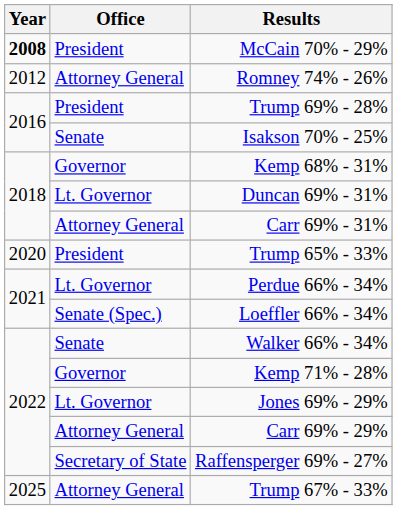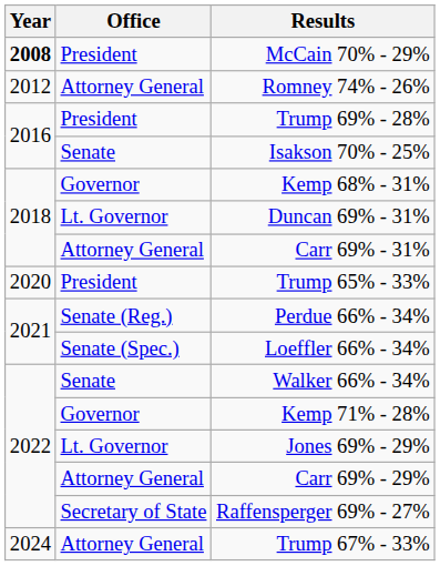 <table class=wikitable>
 <tr>
 <th>Year</th>
 <th>Office</th>
 <th>Results</th>
 </tr>
 <tr>
 <td><strong>2008</strong></td>
 <td><a href='#'>President</a></td>
 <td align="right" ><a href='#'>McCain</a> 70% - 29%</td>
 </tr>
 <tr>
 <td>2012</td>
 <td><a href='#'>Attorney General</a></td>
 <td align="right" ><a href='#'>Romney</a> 74% - 26%</td>
 </tr>
 <tr>
 <td rowspan=2>2016</td>
 <td><a href='#'>President</a></td>
 <td align="right" ><a href='#'>Trump</a> 69% - 28%</td>
 </tr>
 <tr>
 <td><a href='#'>Senate</a></td>
 <td align="right" ><a href='#'>Isakson</a> 70% - 25%</td>
 </tr>
 <tr>
 <td rowspan=3>2018</td>
 <td><a href='#'>Governor</a></td>
 <td align="right" ><a href='#'>Kemp</a> 68% - 31%</td>
 </tr>
 <tr>
 <td><a href='#'>Lt. Governor</a></td>
 <td align="right" ><a href='#'>Duncan</a> 69% - 31%</td>
 </tr>
 <tr>
 <td><a href='#'>Attorney General</a></td>
 <td align="right" ><a href='#'>Carr</a> 69% - 31%</td>
 </tr>
 <tr>
 <td>2020</td>
 <td><a href='#'>President</a></td>
 <td align="right" ><a href='#'>Trump</a> 65% - 33%</td>
 </tr>
 <tr>
 <td rowspan=2>2021</td>
-<td><a href='#'>Lt. Governor</a></td>
+<td><a href='#'>Senate (Reg.)</a></td>
 <td align="right" ><a href='#'>Perdue</a> 66% - 34%</td>
 </tr>
 <tr>
 <td><a href='#'>Senate (Spec.)</a></td>
 <td align="right" ><a href='#'>Loeffler</a> 66% - 34%</td>
 </tr>
 <tr>
 <td rowspan=5>2022</td>
 <td><a href='#'>Senate</a></td>
 <td align="right" ><a href='#'>Walker</a> 66% - 34%</td>
 </tr>
 <tr>
 <td><a href='#'>Governor</a></td>
 <td align="right" ><a href='#'>Kemp</a> 71% - 28%</td>
 </tr>
 <tr>
 <td><a href='#'>Lt. Governor</a></td>
 <td align="right" ><a href='#'>Jones</a> 69% - 29%</td>
 </tr>
 <tr>
 <td><a href='#'>Attorney General</a></td>
 <td align="right" ><a href='#'>Carr</a> 69% - 29%</td>
 </tr>
 <tr>
 <td><a href='#'>Secretary of State</a></td>
 <td align="right" ><a href='#'>Raffensperger</a> 69% - 27%</td>
 </tr>
 <tr>
-<td>2025</td>
+<td>2024</td>
 <td><a href='#'>Attorney General</a></td>
 <td align="right" ><a href='#'>Trump</a> 67% - 33%</td>
 </tr>
 </table>
